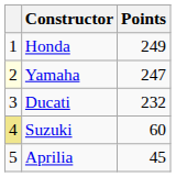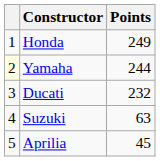 <table class="wikitable" style="font-size: 95%;">
 <tr>
 <th></th>
 <th>Constructor</th>
 <th>Points</th>
 </tr>
 <tr>
 <td align=center>1</td>
 <td> <a href='#'>Honda</a></td>
 <td align=right>249</td>
 </tr>
 <tr>
 <td align=center style="background: lightyellow;">2</td>
 <td> <a href='#'>Yamaha</a></td>
-<td align=right>247</td>
+<td align=right>244</td>
 </tr>
 <tr>
 <td align=center>3</td>
 <td> <a href='#'>Ducati</a></td>
 <td align=right>232</td>
 </tr>
 <tr>
-<td align=center style="background: khaki;">4</td>
+<td align=center>4</td>
 <td> <a href='#'>Suzuki</a></td>
-<td align=right>60</td>
+<td align=right>63</td>
 </tr>
 <tr>
 <td align=center>5</td>
 <td> <a href='#'>Aprilia</a></td>
 <td align=right>45</td>
 </tr>
 </table>
